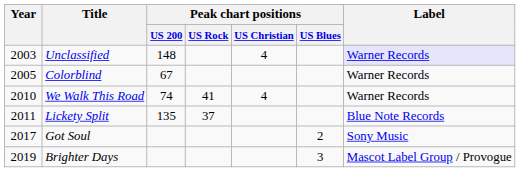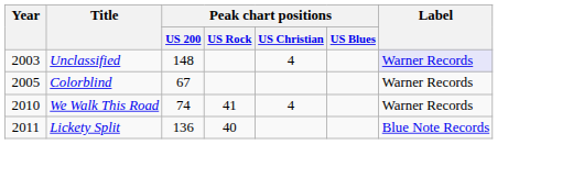 <table class="wikitable">
 <tr>
 <th align="center" valign="top" width="40" rowspan="2">Year</th>
 <th align="center" valign="top" rowspan="2">Title</th>
 <th align="center" valign="top" colspan="4">Peak chart positions</th>
 <th align="center" valign="top" rowspan="2">Label</th>
 </tr>
 <tr>
 <th align="center"><small><a href='#'>US 200</a></small></th>
 <th><small><a href='#'>US Rock</a></small></th>
 <th><small><a href='#'>US Christian</a></small></th>
 <th><small><a href='#'>US Blues</a></small></th>
 </tr>
 <tr>
 <td align="center">2003</td>
 <td><em><a href='#'>Unclassified</a></em></td>
 <td align="center">148</td>
 <td align="center"></td>
 <td align="center">4</td>
 <td align="center"></td>
 <td style="background: lavender;"><a href='#'>Warner Records</a></td>
 </tr>
 <tr>
 <td align="center">2005</td>
 <td><em><a href='#'>Colorblind</a></em></td>
 <td align="center">67</td>
 <td align="center"></td>
 <td align="center"></td>
 <td align="center"></td>
 <td>Warner Records</td>
 </tr>
 <tr>
 <td align="center">2010</td>
 <td><em><a href='#'>We Walk This Road</a></em></td>
 <td align="center">74</td>
 <td align="center">41</td>
 <td align="center">4</td>
 <td align="center"></td>
 <td>Warner Records</td>
 </tr>
 <tr>
 <td align="center">2011</td>
 <td><em><a href='#'>Lickety Split</a></em></td>
-<td align="center">135</td>
-<td align="center">37</td>
+<td align="center">136</td>
+<td align="center">40</td>
 <td align="center"></td>
 <td align="center"></td>
 <td><a href='#'>Blue Note Records</a></td>
 </tr>
-<tr>
-<td align="center">2017</td>
-<td><em>Got Soul</em></td>
-<td align="center"></td>
-<td align="center"></td>
-<td align="center"></td>
-<td align="center">2</td>
-<td><a href='#'>Sony Music</a></td>
-</tr>
-<tr>
-<td align="center">2019</td>
-<td><em>Brighter Days</em></td>
-<td align="center"></td>
-<td align="center"></td>
-<td align="center"></td>
-<td align="center">3</td>
-<td><a href='#'>Mascot Label Group</a> / Provogue</td>
-</tr>
 </table>
